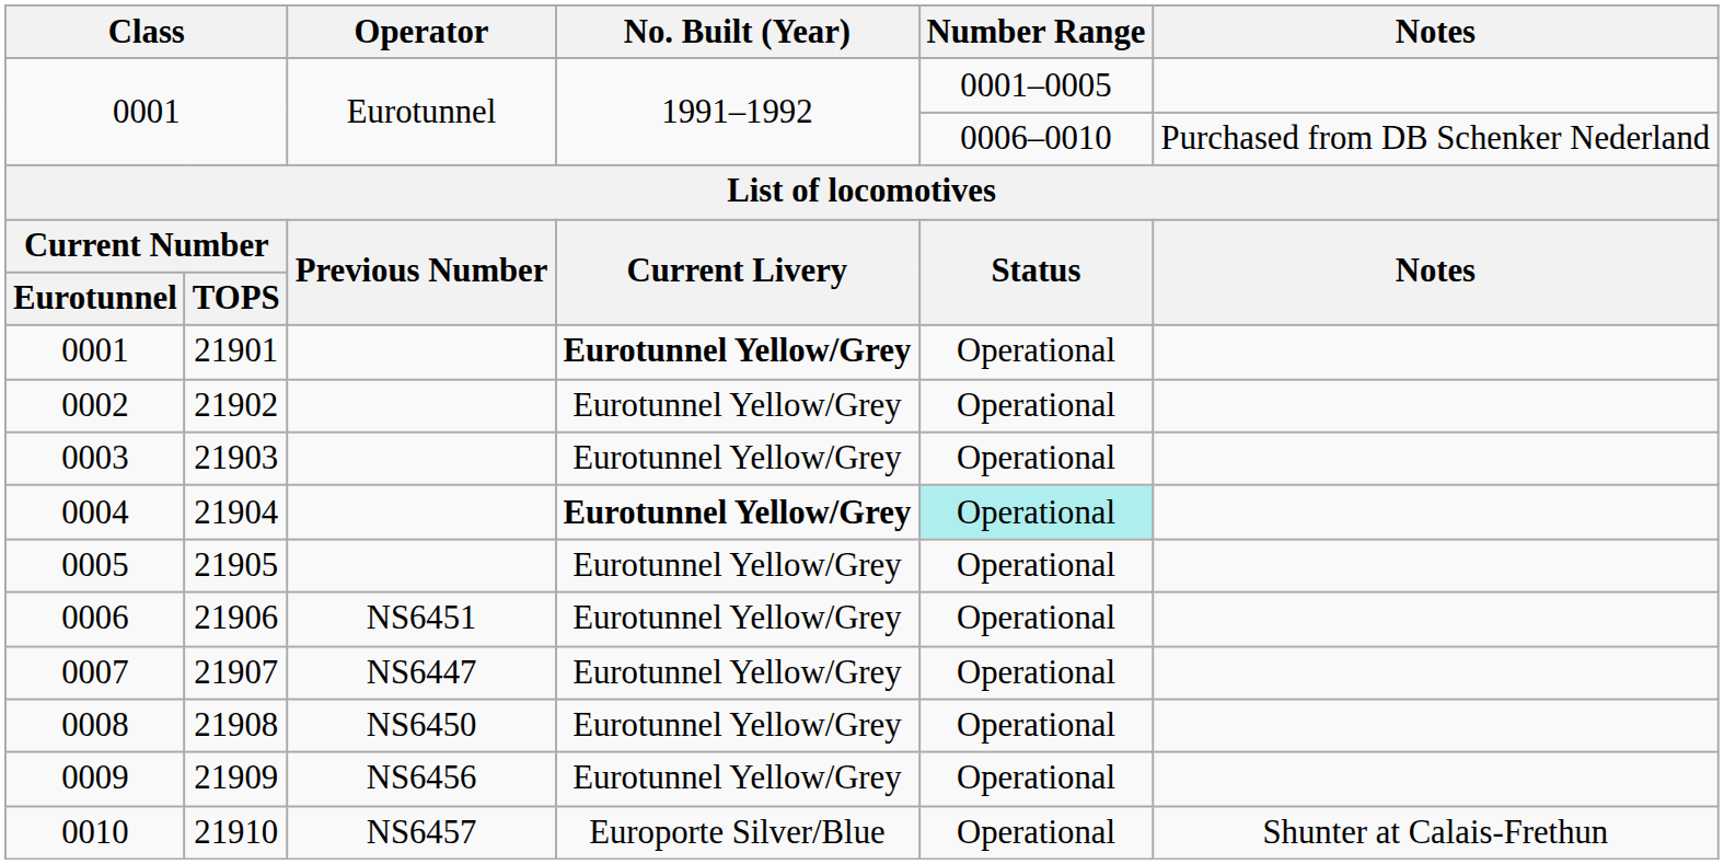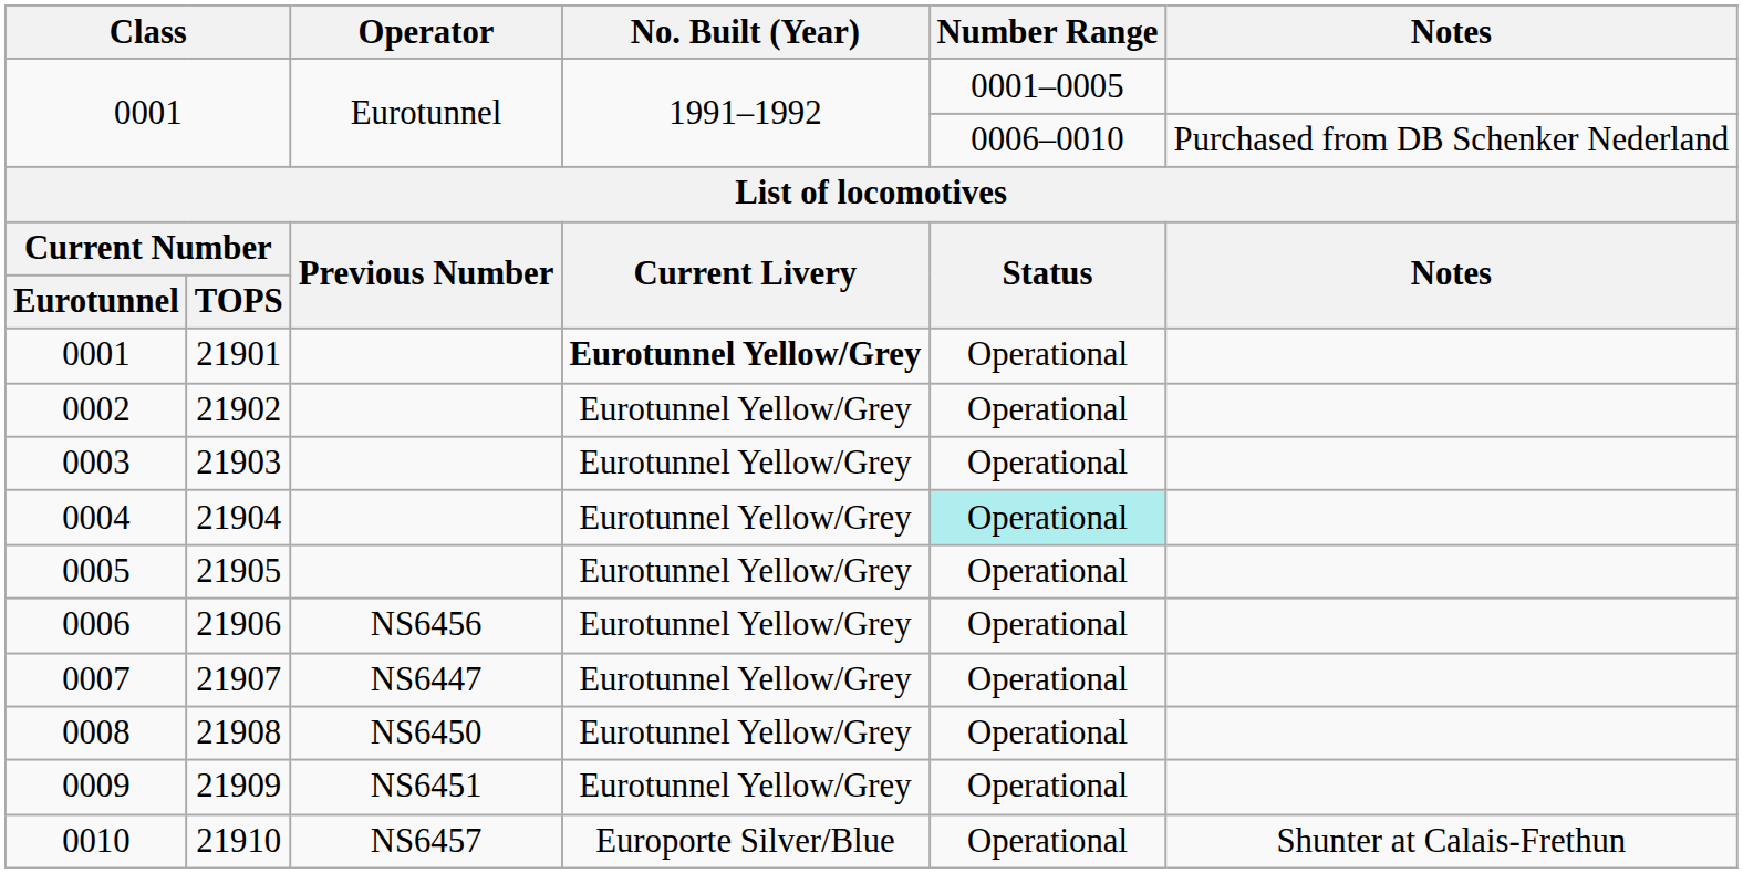 <table class="wikitable">
 <tr>
 <th colspan=2>Class</th>
 <th>Operator</th>
 <th>No. Built (Year)</th>
 <th>Number Range</th>
 <th>Notes</th>
 </tr>
 <tr align=center>
 <td colspan=2 rowspan=2>0001</td>
 <td rowspan=2>Eurotunnel</td>
 <td rowspan=2>1991–1992</td>
 <td>0001–0005</td>
 <td></td>
 </tr>
 <tr>
 <td align=center>0006–0010</td>
 <td>Purchased from DB Schenker Nederland</td>
 </tr>
 <tr>
 <th colspan=6 align=center>List of locomotives</th>
 </tr>
 <tr>
 <th colspan=2>Current Number</th>
 <th rowspan=2>Previous Number</th>
 <th rowspan=2 align=left>Current Livery</th>
 <th rowspan=2 align=left>Status</th>
 <th rowspan=2 align=left>Notes</th>
 </tr>
 <tr>
 <th>Eurotunnel</th>
 <th>TOPS</th>
 </tr>
 <tr align=center>
 <td>0001</td>
 <td>21901</td>
 <td></td>
 <td><strong>Eurotunnel Yellow/Grey</strong></td>
 <td>Operational</td>
 <td></td>
 </tr>
 <tr align=center>
 <td>0002</td>
 <td>21902</td>
 <td></td>
 <td>Eurotunnel Yellow/Grey</td>
 <td>Operational</td>
 <td></td>
 </tr>
 <tr align=center>
 <td>0003</td>
 <td>21903</td>
 <td></td>
 <td>Eurotunnel Yellow/Grey</td>
 <td>Operational</td>
 <td></td>
 </tr>
 <tr align=center>
 <td>0004</td>
 <td>21904</td>
 <td></td>
-<td><strong>Eurotunnel Yellow/Grey</strong></td>
+<td>Eurotunnel Yellow/Grey</td>
 <td style="background: paleturquoise;">Operational</td>
 <td></td>
 </tr>
 <tr align=center>
 <td>0005</td>
 <td>21905</td>
 <td></td>
 <td>Eurotunnel Yellow/Grey</td>
 <td>Operational</td>
 <td></td>
 </tr>
 <tr align=center>
 <td>0006</td>
 <td>21906</td>
-<td>NS6451</td>
+<td>NS6456</td>
 <td>Eurotunnel Yellow/Grey</td>
 <td>Operational</td>
 <td></td>
 </tr>
 <tr align=center>
 <td>0007</td>
 <td>21907</td>
 <td>NS6447</td>
 <td>Eurotunnel Yellow/Grey</td>
 <td>Operational</td>
 <td></td>
 </tr>
 <tr align=center>
 <td>0008</td>
 <td>21908</td>
 <td>NS6450</td>
 <td>Eurotunnel Yellow/Grey</td>
 <td>Operational</td>
 <td></td>
 </tr>
 <tr align=center>
 <td>0009</td>
 <td>21909</td>
-<td>NS6456</td>
+<td>NS6451</td>
 <td>Eurotunnel Yellow/Grey</td>
 <td>Operational</td>
 <td></td>
 </tr>
 <tr align=center>
 <td>0010</td>
 <td>21910</td>
 <td>NS6457</td>
 <td>Europorte Silver/Blue</td>
 <td>Operational</td>
 <td>Shunter at Calais-Frethun</td>
 </tr>
 </table>
